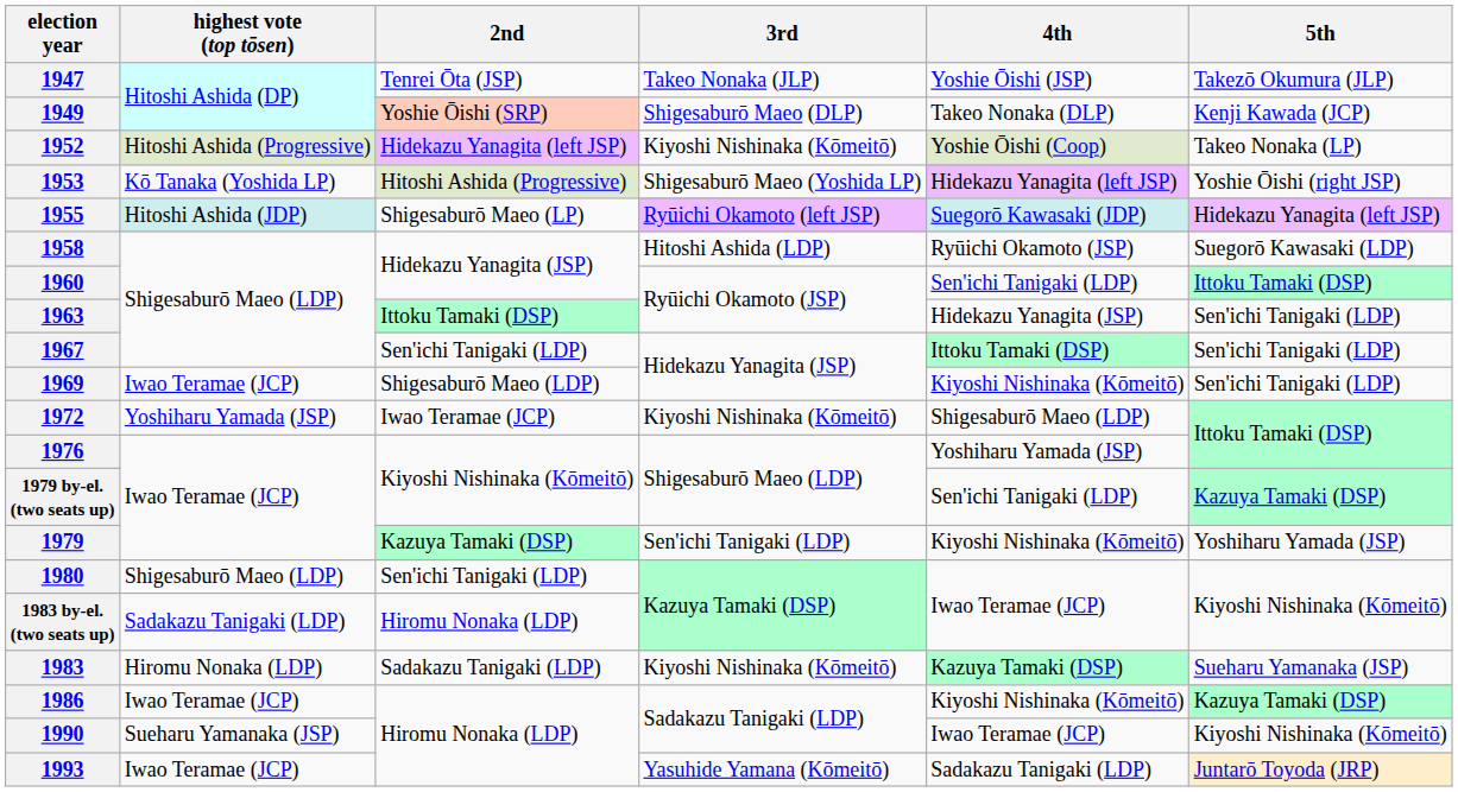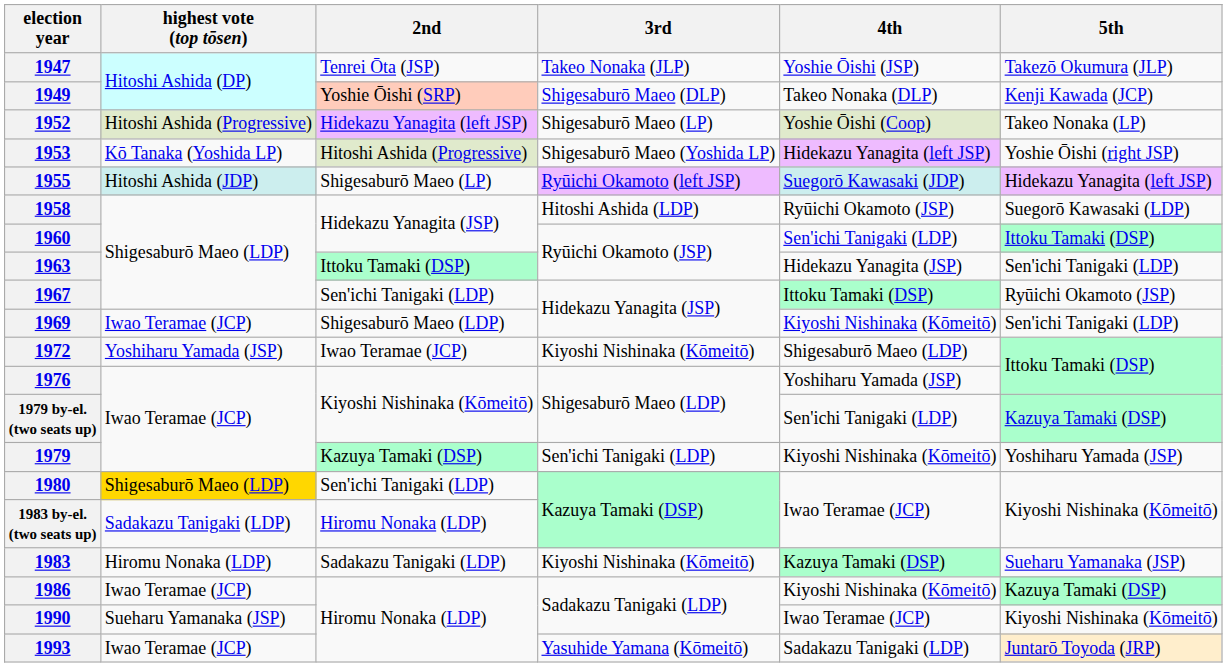 <table class="wikitable" border="1">
 <tr>
 <th>election<br>year</th>
 <th>highest vote<br>(<em>top tōsen</em>)</th>
 <th>2nd</th>
 <th>3rd</th>
 <th>4th</th>
 <th>5th</th>
 </tr>
 <tr>
 <th><a href='#'>1947</a></th>
 <td rowspan="2" bgcolor="#CCFFFF"><a href='#'>Hitoshi Ashida</a> (<a href='#'>DP</a>)</td>
 <td><a href='#'>Tenrei Ōta</a> (<a href='#'>JSP</a>)</td>
 <td><a href='#'>Takeo Nonaka</a> (<a href='#'>JLP</a>)</td>
 <td><a href='#'>Yoshie Ōishi</a> (<a href='#'>JSP</a>)</td>
 <td><a href='#'>Takezō Okumura</a> (<a href='#'>JLP</a>)</td>
 </tr>
 <tr>
 <th><a href='#'>1949</a></th>
 <td bgcolor="#FFCCBB">Yoshie Ōishi (<a href='#'>SRP</a>)</td>
 <td><a href='#'>Shigesaburō Maeo</a> (<a href='#'>DLP</a>)</td>
 <td>Takeo Nonaka (<a href='#'>DLP</a>)</td>
 <td><a href='#'>Kenji Kawada</a> (<a href='#'>JCP</a>)</td>
 </tr>
 <tr>
 <th><a href='#'>1952</a></th>
 <td bgcolor="#E0EACC">Hitoshi Ashida (<a href='#'>Progressive</a>)</td>
 <td bgcolor="#EEBBFF"><a href='#'>Hidekazu Yanagita</a> (<a href='#'>left JSP</a>)</td>
-<td>Kiyoshi Nishinaka (<a href='#'>Kōmeitō</a>)</td>
+<td>Shigesaburō Maeo (<a href='#'>LP</a>)</td>
 <td bgcolor="#E0EACC">Yoshie Ōishi (<a href='#'>Coop</a>)</td>
 <td>Takeo Nonaka (<a href='#'>LP</a>)</td>
 </tr>
 <tr>
 <th><a href='#'>1953</a></th>
 <td><a href='#'>Kō Tanaka</a> (<a href='#'>Yoshida LP</a>)</td>
 <td bgcolor="#E0EACC">Hitoshi Ashida (<a href='#'>Progressive</a>)</td>
 <td>Shigesaburō Maeo (<a href='#'>Yoshida LP</a>)</td>
 <td bgcolor="#EEBBFF">Hidekazu Yanagita (<a href='#'>left JSP</a>)</td>
 <td>Yoshie Ōishi (<a href='#'>right JSP</a>)</td>
 </tr>
 <tr>
 <th><a href='#'>1955</a></th>
 <td bgcolor="#CCEEEE">Hitoshi Ashida (<a href='#'>JDP</a>)</td>
 <td>Shigesaburō Maeo (<a href='#'>LP</a>)</td>
 <td bgcolor="#EEBBFF"><a href='#'>Ryūichi Okamoto</a> (<a href='#'>left JSP</a>)</td>
 <td bgcolor="#CCEEEE"><a href='#'>Suegorō Kawasaki</a> (<a href='#'>JDP</a>)</td>
 <td bgcolor="#EEBBFF">Hidekazu Yanagita (<a href='#'>left JSP</a>)</td>
 </tr>
 <tr>
 <th><a href='#'>1958</a></th>
 <td rowspan="4" >Shigesaburō Maeo (<a href='#'>LDP</a>)</td>
 <td rowspan="2" >Hidekazu Yanagita (<a href='#'>JSP</a>)</td>
 <td>Hitoshi Ashida (<a href='#'>LDP</a>)</td>
 <td>Ryūichi Okamoto (<a href='#'>JSP</a>)</td>
 <td>Suegorō Kawasaki (<a href='#'>LDP</a>)</td>
 </tr>
 <tr>
 <th><a href='#'>1960</a></th>
 <td rowspan="2" >Ryūichi Okamoto (<a href='#'>JSP</a>)</td>
 <td><a href='#'>Sen'ichi Tanigaki</a> (<a href='#'>LDP</a>)</td>
 <td bgcolor="#AAFFCC"><a href='#'>Ittoku Tamaki</a> (<a href='#'>DSP</a>)</td>
 </tr>
 <tr>
 <th><a href='#'>1963</a></th>
 <td bgcolor="#AAFFCC">Ittoku Tamaki (<a href='#'>DSP</a>)</td>
 <td>Hidekazu Yanagita (<a href='#'>JSP</a>)</td>
 <td>Sen'ichi Tanigaki (<a href='#'>LDP</a>)</td>
 </tr>
 <tr>
 <th><a href='#'>1967</a></th>
 <td>Sen'ichi Tanigaki (<a href='#'>LDP</a>)</td>
 <td rowspan="2" >Hidekazu Yanagita (<a href='#'>JSP</a>)</td>
 <td bgcolor="#AAFFCC">Ittoku Tamaki (<a href='#'>DSP</a>)</td>
-<td>Sen'ichi Tanigaki (<a href='#'>LDP</a>)</td>
+<td>Ryūichi Okamoto (<a href='#'>JSP</a>)</td>
 </tr>
 <tr>
 <th><a href='#'>1969</a></th>
 <td><a href='#'>Iwao Teramae</a> (<a href='#'>JCP</a>)</td>
 <td>Shigesaburō Maeo (<a href='#'>LDP</a>)</td>
 <td><a href='#'>Kiyoshi Nishinaka</a> (<a href='#'>Kōmeitō</a>)</td>
 <td>Sen'ichi Tanigaki (<a href='#'>LDP</a>)</td>
 </tr>
 <tr>
 <th><a href='#'>1972</a></th>
 <td><a href='#'>Yoshiharu Yamada</a> (<a href='#'>JSP</a>)</td>
 <td>Iwao Teramae (<a href='#'>JCP</a>)</td>
 <td>Kiyoshi Nishinaka (<a href='#'>Kōmeitō</a>)</td>
 <td>Shigesaburō Maeo (<a href='#'>LDP</a>)</td>
 <td rowspan="2" bgcolor="#AAFFCC">Ittoku Tamaki (<a href='#'>DSP</a>)</td>
 </tr>
 <tr>
 <th><a href='#'>1976</a></th>
 <td rowspan="3" >Iwao Teramae (<a href='#'>JCP</a>)</td>
 <td rowspan="2" >Kiyoshi Nishinaka (<a href='#'>Kōmeitō</a>)</td>
 <td rowspan="2" >Shigesaburō Maeo (<a href='#'>LDP</a>)</td>
 <td>Yoshiharu Yamada (<a href='#'>JSP</a>)</td>
 </tr>
 <tr>
 <th><small>1979 by-el.<br>(two seats up)</small></th>
 <td>Sen'ichi Tanigaki (<a href='#'>LDP</a>)</td>
 <td bgcolor="#AAFFCC"><a href='#'>Kazuya Tamaki</a> (<a href='#'>DSP</a>)</td>
 </tr>
 <tr>
 <th><a href='#'>1979</a></th>
 <td bgcolor="#AAFFCC">Kazuya Tamaki (<a href='#'>DSP</a>)</td>
 <td>Sen'ichi Tanigaki (<a href='#'>LDP</a>)</td>
 <td>Kiyoshi Nishinaka (<a href='#'>Kōmeitō</a>)</td>
 <td>Yoshiharu Yamada (<a href='#'>JSP</a>)</td>
 </tr>
 <tr>
 <th><a href='#'>1980</a></th>
-<td>Shigesaburō Maeo (<a href='#'>LDP</a>)</td>
+<td style="background: gold;">Shigesaburō Maeo (<a href='#'>LDP</a>)</td>
 <td>Sen'ichi Tanigaki (<a href='#'>LDP</a>)</td>
 <td rowspan="2" bgcolor="#AAFFCC">Kazuya Tamaki (<a href='#'>DSP</a>)</td>
 <td rowspan="2" >Iwao Teramae (<a href='#'>JCP</a>)</td>
 <td rowspan="2" >Kiyoshi Nishinaka (<a href='#'>Kōmeitō</a>)</td>
 </tr>
 <tr>
 <th><small>1983 by-el.<br>(two seats up)</small></th>
 <td><a href='#'>Sadakazu Tanigaki</a> (<a href='#'>LDP</a>)</td>
 <td><a href='#'>Hiromu Nonaka</a> (<a href='#'>LDP</a>)</td>
 </tr>
 <tr>
 <th><a href='#'>1983</a></th>
 <td>Hiromu Nonaka (<a href='#'>LDP</a>)</td>
 <td>Sadakazu Tanigaki (<a href='#'>LDP</a>)</td>
 <td>Kiyoshi Nishinaka (<a href='#'>Kōmeitō</a>)</td>
 <td bgcolor="#AAFFCC">Kazuya Tamaki (<a href='#'>DSP</a>)</td>
 <td><a href='#'>Sueharu Yamanaka</a> (<a href='#'>JSP</a>)</td>
 </tr>
 <tr>
 <th><a href='#'>1986</a></th>
 <td>Iwao Teramae (<a href='#'>JCP</a>)</td>
 <td rowspan="3" >Hiromu Nonaka (<a href='#'>LDP</a>)</td>
 <td rowspan="2" >Sadakazu Tanigaki (<a href='#'>LDP</a>)</td>
 <td>Kiyoshi Nishinaka (<a href='#'>Kōmeitō</a>)</td>
 <td bgcolor="#AAFFCC">Kazuya Tamaki (<a href='#'>DSP</a>)</td>
 </tr>
 <tr>
 <th><a href='#'>1990</a></th>
 <td>Sueharu Yamanaka (<a href='#'>JSP</a>)</td>
 <td>Iwao Teramae (<a href='#'>JCP</a>)</td>
 <td>Kiyoshi Nishinaka (<a href='#'>Kōmeitō</a>)</td>
 </tr>
 <tr>
 <th><a href='#'>1993</a></th>
 <td>Iwao Teramae (<a href='#'>JCP</a>)</td>
 <td><a href='#'>Yasuhide Yamana</a> (<a href='#'>Kōmeitō</a>)</td>
 <td>Sadakazu Tanigaki (<a href='#'>LDP</a>)</td>
 <td bgcolor="#FFEECC"><a href='#'>Juntarō Toyoda</a> (<a href='#'>JRP</a>)</td>
 </tr>
 </table>
